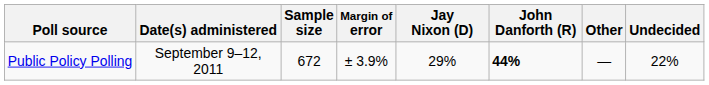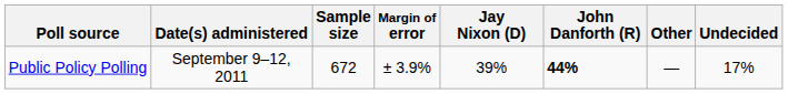 <table class="wikitable">
 <tr valign= bottom>
 <th>Poll source</th>
 <th style="width:160px;">Date(s) administered</th>
 <th class=small>Sample<br>size</th>
 <th><small>Margin of</small><br>error</th>
 <th width=100px>Jay<br>Nixon (D)</th>
 <th width=100px>John<br>Danforth (R)</th>
 <th>Other</th>
 <th>Undecided</th>
 </tr>
 <tr>
 <td><a href='#'>Public Policy Polling</a></td>
 <td align=center>September 9–12, 2011</td>
 <td align=center>672</td>
 <td align=center>± 3.9%</td>
-<td align=center>29%</td>
+<td align=center>39%</td>
 <td><strong>44%</strong></td>
 <td align=center>—</td>
-<td align=center>22%</td>
+<td align=center>17%</td>
 </tr>
 </table>
